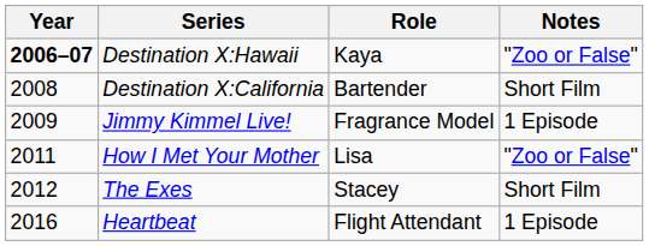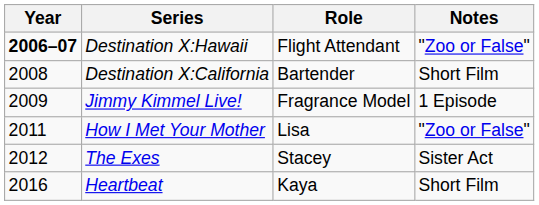 <table class="wikitable sortable">
 <tr>
 <th>Year</th>
 <th>Series</th>
 <th>Role</th>
 <th>Notes</th>
 </tr>
 <tr>
 <td><strong>2006–07</strong></td>
 <td><em>Destination X:Hawaii</em></td>
-<td>Kaya</td>
+<td>Flight Attendant</td>
 <td>"<a href='#'>Zoo or False</a>"</td>
 </tr>
 <tr>
 <td>2008</td>
 <td><em>Destination X:California</em></td>
 <td>Bartender</td>
 <td>Short Film</td>
 </tr>
 <tr |->
 <td>2009</td>
 <td><em><a href='#'>Jimmy Kimmel Live!</a></em></td>
 <td>Fragrance Model</td>
 <td>1 Episode</td>
 </tr>
 <tr |->
 <td>2011</td>
 <td><em><a href='#'>How I Met Your Mother</a></em></td>
 <td>Lisa</td>
 <td>"<a href='#'>Zoo or False</a>"</td>
 </tr>
 <tr |->
 <td>2012</td>
 <td><em><a href='#'>The Exes</a></em></td>
 <td>Stacey</td>
-<td>Short Film</td>
+<td>Sister Act</td>
 </tr>
 <tr |->
 <td>2016</td>
 <td><em><a href='#'>Heartbeat</a></em></td>
-<td>Flight Attendant</td>
-<td>1 Episode</td>
+<td>Kaya</td>
+<td>Short Film</td>
 </tr>
 </table>
